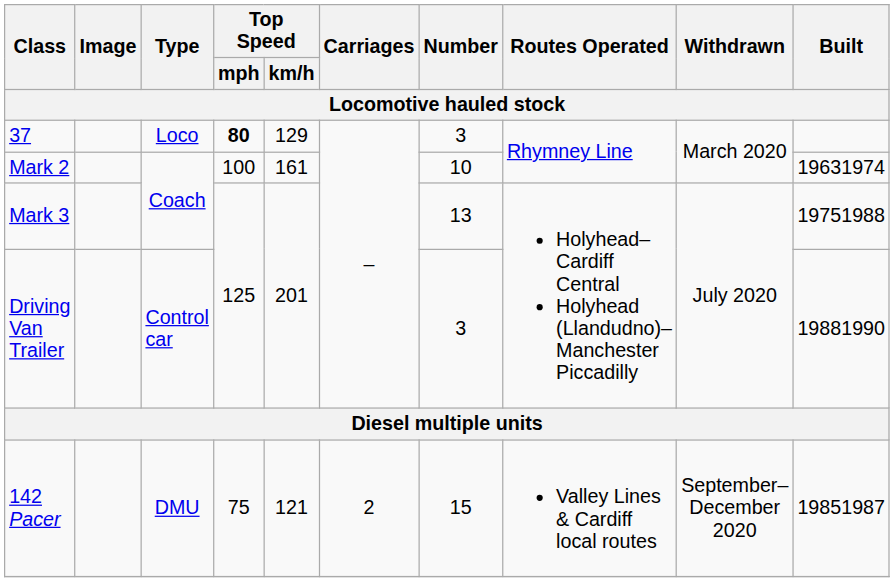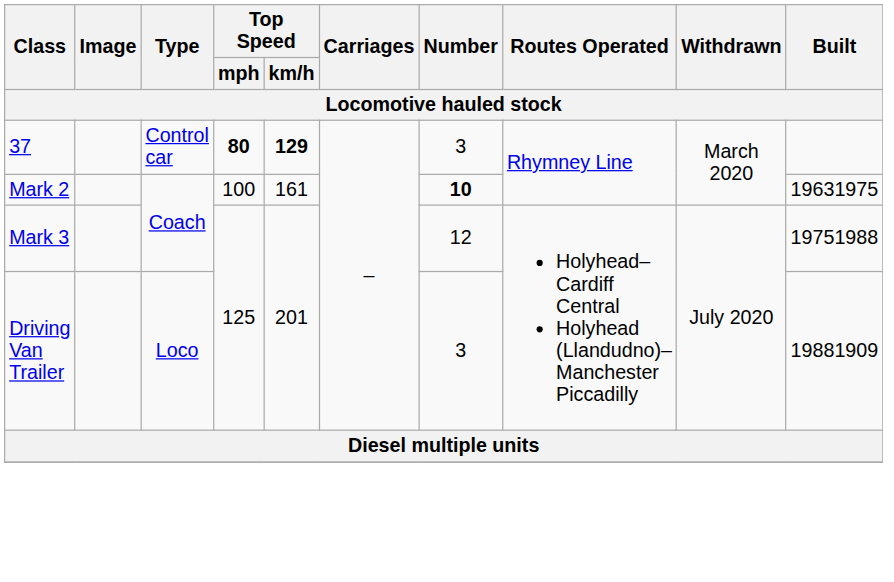 <table class="wikitable">
 <tr style="background:#f9f9f9;">
 <th rowspan="2">Class</th>
 <th rowspan="2">Image</th>
 <th rowspan="2">Type</th>
 <th colspan="2">Top Speed</th>
 <th rowspan="2">Carriages</th>
 <th rowspan="2">Number</th>
 <th rowspan="2">Routes Operated</th>
 <th rowspan="2">Withdrawn</th>
 <th rowspan="2">Built</th>
 </tr>
 <tr style="background:#f9f9f9;">
 <th>mph</th>
 <th>km/h</th>
 </tr>
 <tr>
 <th colspan="10">Locomotive hauled stock</th>
 </tr>
 <tr>
 <td><a href='#'>37</a></td>
 <td></td>
-<td align=center><a href='#'>Loco</a></td>
+<td><a href='#'>Control car</a></td>
 <td align=center><strong>80</strong></td>
-<td align=center>129</td>
+<td align=center><strong>129</strong></td>
 <td rowspan="4" align="center">–</td>
 <td align=center>3</td>
 <td rowspan="2"><a href='#'>Rhymney Line</a></td>
 <td rowspan="2" align=center>March 2020</td>
 <td align=center></td>
 </tr>
 <tr>
 <td><a href='#'>Mark 2</a></td>
 <td></td>
 <td rowspan="2" align="center"><a href='#'>Coach</a></td>
 <td align=center>100</td>
 <td align=center>161</td>
-<td align=center>10</td>
-<td align=center>19631974</td>
+<td align=center><strong>10</strong></td>
+<td align=center>19631975</td>
 </tr>
 <tr>
 <td><a href='#'>Mark 3</a></td>
 <td></td>
 <td align=center rowspan="2">125</td>
 <td align=center rowspan="2">201</td>
-<td align=center>13</td>
+<td align=center>12</td>
 <td rowspan="2"><br><ul><li>Holyhead–Cardiff Central</li><li>Holyhead (Llandudno)–Manchester Piccadilly</li></ul></td>
 <td align=center rowspan="2">July 2020</td>
 <td align=center>19751988</td>
 </tr>
 <tr>
 <td><a href='#'>Driving Van Trailer</a></td>
 <td></td>
-<td><a href='#'>Control car</a></td>
+<td align=center><a href='#'>Loco</a></td>
 <td align="center">3</td>
-<td align="center">19881990</td>
+<td align="center">19881909</td>
 </tr>
 <tr>
 <th colspan="10" rowspan="1">Diesel multiple units</th>
 </tr>
 <tr>
-<td rowspan="1"><a href='#'>142</a> <a href='#'><em>Pacer</em></a></td>
-<td rowspan="1"></td>
-<td rowspan="1" align="center"><a href='#'>DMU</a></td>
-<td rowspan="1" align="center">75</td>
-<td rowspan="1" align="center">121</td>
-<td rowspan="1" align="center">2</td>
-<td rowspan="1" align="center">15</td>
-<td rowspan="1"><br><ul><li>Valley Lines & Cardiff local routes</li></ul></td>
-<td rowspan="1" align="center">September–December 2020</td>
-<td>19851987</td>
-</tr>
-<tr>
 </tr>
 </table>
